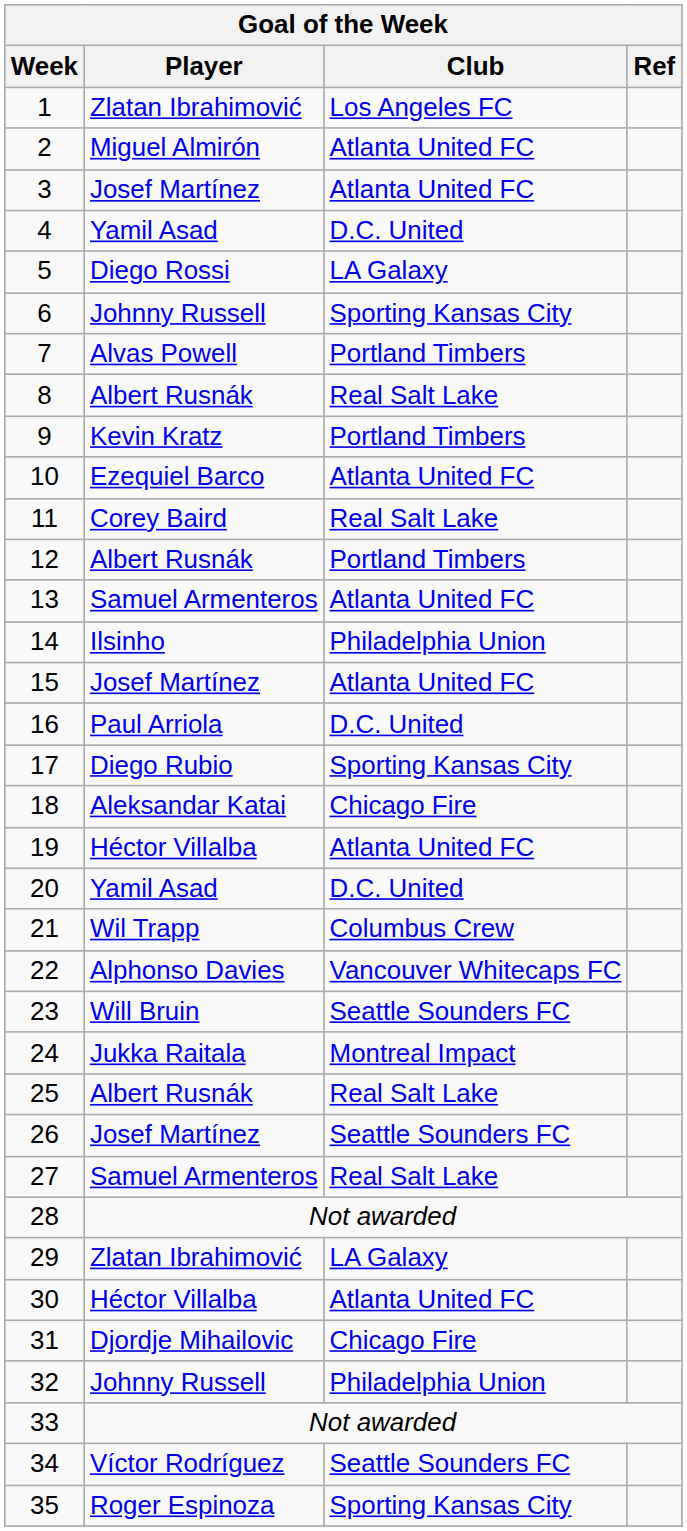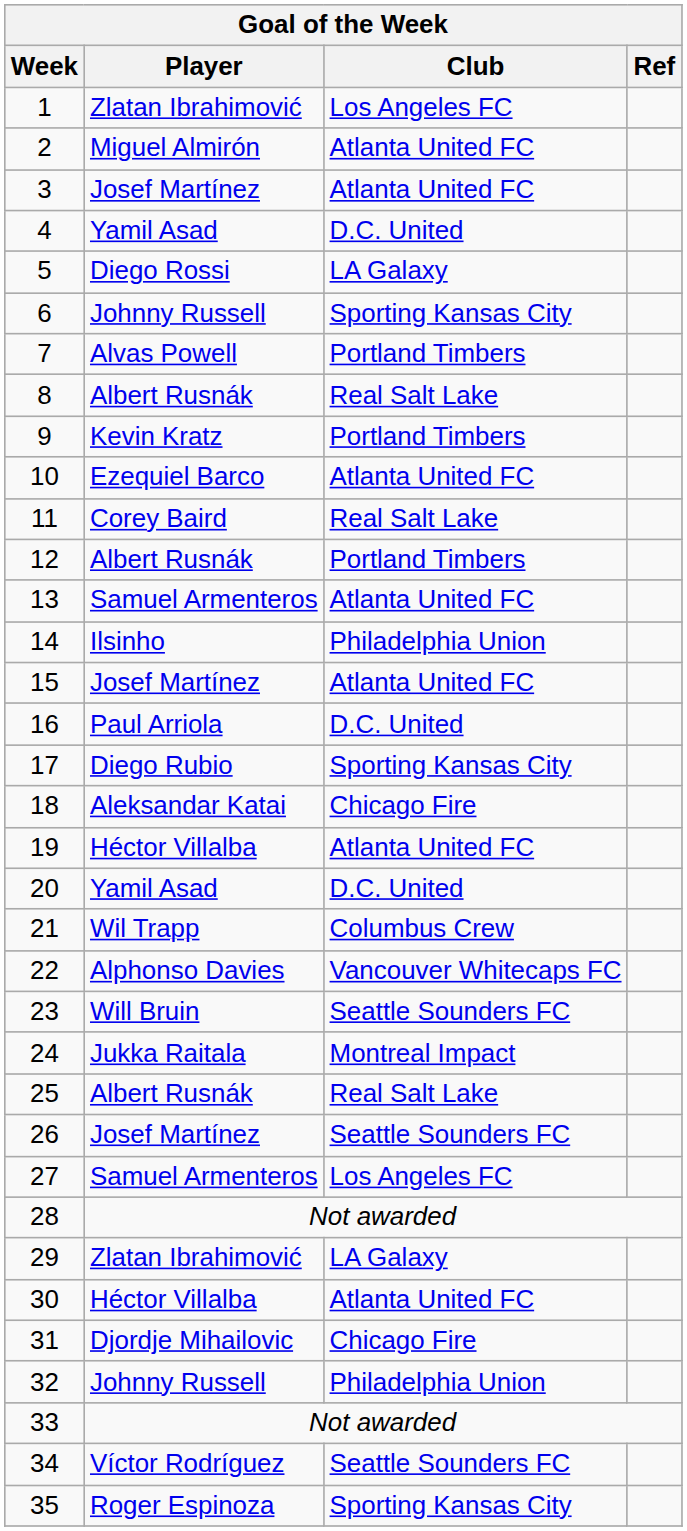 <table class="wikitable collapsible collapsed">
 <tr>
 <th colspan="4">Goal of the Week</th>
 </tr>
 <tr>
 <th>Week</th>
 <th>Player</th>
 <th>Club</th>
 <th>Ref</th>
 </tr>
 <tr>
 <td style="text-align: center;">1</td>
 <td> <a href='#'>Zlatan Ibrahimović</a></td>
 <td><a href='#'>Los Angeles FC</a></td>
 <td style="text-align: center;"></td>
 </tr>
 <tr>
 <td style="text-align: center;">2</td>
 <td> <a href='#'>Miguel Almirón</a></td>
 <td><a href='#'>Atlanta United FC</a></td>
 <td style="text-align: center;"></td>
 </tr>
 <tr>
 <td style="text-align: center;">3</td>
 <td> <a href='#'>Josef Martínez</a></td>
 <td><a href='#'>Atlanta United FC</a></td>
 <td style="text-align: center;"></td>
 </tr>
 <tr>
 <td style="text-align: center;">4</td>
 <td> <a href='#'>Yamil Asad</a></td>
 <td><a href='#'>D.C. United</a></td>
 <td style="text-align: center;"></td>
 </tr>
 <tr>
 <td style="text-align: center;">5</td>
 <td> <a href='#'>Diego Rossi</a></td>
 <td><a href='#'>LA Galaxy</a></td>
 <td style="text-align: center;"></td>
 </tr>
 <tr>
 <td style="text-align: center;">6</td>
 <td> <a href='#'>Johnny Russell</a></td>
 <td><a href='#'>Sporting Kansas City</a></td>
 <td style="text-align: center;"></td>
 </tr>
 <tr>
 <td style="text-align: center;">7</td>
 <td> <a href='#'>Alvas Powell</a></td>
 <td><a href='#'>Portland Timbers</a></td>
 <td style="text-align: center;"></td>
 </tr>
 <tr>
 <td style="text-align: center;">8</td>
 <td> <a href='#'>Albert Rusnák</a></td>
 <td><a href='#'>Real Salt Lake</a></td>
 <td style="text-align: center;"></td>
 </tr>
 <tr>
 <td style="text-align: center;">9</td>
 <td> <a href='#'>Kevin Kratz</a></td>
 <td><a href='#'>Portland Timbers</a></td>
 <td style="text-align: center;"></td>
 </tr>
 <tr>
 <td style="text-align: center;">10</td>
 <td> <a href='#'>Ezequiel Barco</a></td>
 <td><a href='#'>Atlanta United FC</a></td>
 <td style="text-align: center;"></td>
 </tr>
 <tr>
 <td style="text-align: center;">11</td>
 <td> <a href='#'>Corey Baird</a></td>
 <td><a href='#'>Real Salt Lake</a></td>
 <td style="text-align: center;"></td>
 </tr>
 <tr>
 <td style="text-align: center;">12</td>
 <td> <a href='#'>Albert Rusnák</a></td>
 <td><a href='#'>Portland Timbers</a></td>
 <td style="text-align: center;"></td>
 </tr>
 <tr>
 <td style="text-align: center;">13</td>
 <td> <a href='#'>Samuel Armenteros</a></td>
 <td><a href='#'>Atlanta United FC</a></td>
 <td style="text-align: center;"></td>
 </tr>
 <tr>
 <td style="text-align: center;">14</td>
 <td> <a href='#'>Ilsinho</a></td>
 <td><a href='#'>Philadelphia Union</a></td>
 <td style="text-align: center;"></td>
 </tr>
 <tr>
 <td style="text-align: center;">15</td>
 <td> <a href='#'>Josef Martínez</a></td>
 <td><a href='#'>Atlanta United FC</a></td>
 <td style="text-align: center;"></td>
 </tr>
 <tr>
 <td style="text-align: center;">16</td>
 <td> <a href='#'>Paul Arriola</a></td>
 <td><a href='#'>D.C. United</a></td>
 <td style="text-align: center;"></td>
 </tr>
 <tr>
 <td style="text-align: center;">17</td>
 <td> <a href='#'>Diego Rubio</a></td>
 <td><a href='#'>Sporting Kansas City</a></td>
 <td style="text-align: center;"></td>
 </tr>
 <tr>
 <td style="text-align: center;">18</td>
 <td> <a href='#'>Aleksandar Katai</a></td>
 <td><a href='#'>Chicago Fire</a></td>
 <td style="text-align: center;"></td>
 </tr>
 <tr>
 <td style="text-align: center;">19</td>
 <td> <a href='#'>Héctor Villalba</a></td>
 <td><a href='#'>Atlanta United FC</a></td>
 <td style="text-align: center;"></td>
 </tr>
 <tr>
 <td style="text-align: center;">20</td>
 <td> <a href='#'>Yamil Asad</a></td>
 <td><a href='#'>D.C. United</a></td>
 <td style="text-align: center;"></td>
 </tr>
 <tr>
 <td style="text-align: center;">21</td>
 <td> <a href='#'>Wil Trapp</a></td>
 <td><a href='#'>Columbus Crew</a></td>
 <td style="text-align: center;"></td>
 </tr>
 <tr>
 <td style="text-align: center;">22</td>
 <td> <a href='#'>Alphonso Davies</a></td>
 <td><a href='#'>Vancouver Whitecaps FC</a></td>
 <td style="text-align: center;"></td>
 </tr>
 <tr>
 <td style="text-align: center;">23</td>
 <td> <a href='#'>Will Bruin</a></td>
 <td><a href='#'>Seattle Sounders FC</a></td>
 <td style="text-align: center;"></td>
 </tr>
 <tr>
 <td style="text-align: center;">24</td>
 <td> <a href='#'>Jukka Raitala</a></td>
 <td><a href='#'>Montreal Impact</a></td>
 <td style="text-align: center;"></td>
 </tr>
 <tr>
 <td style="text-align: center;">25</td>
 <td> <a href='#'>Albert Rusnák</a></td>
 <td><a href='#'>Real Salt Lake</a></td>
 <td style="text-align: center;"></td>
 </tr>
 <tr>
 <td style="text-align: center;">26</td>
 <td> <a href='#'>Josef Martínez</a></td>
 <td><a href='#'>Seattle Sounders FC</a></td>
 <td style="text-align: center;"></td>
 </tr>
 <tr>
 <td style="text-align: center;">27</td>
 <td> <a href='#'>Samuel Armenteros</a></td>
-<td><a href='#'>Real Salt Lake</a></td>
+<td><a href='#'>Los Angeles FC</a></td>
 <td style="text-align: center;"></td>
 </tr>
 <tr>
 <td style="text-align: center;">28</td>
 <td colspan=3 style="text-align: center;"><em>Not awarded</em></td>
 </tr>
 <tr>
 <td style="text-align: center;">29</td>
 <td> <a href='#'>Zlatan Ibrahimović</a></td>
 <td><a href='#'>LA Galaxy</a></td>
 <td style="text-align: center;"></td>
 </tr>
 <tr>
 <td style="text-align: center;">30</td>
 <td> <a href='#'>Héctor Villalba</a></td>
 <td><a href='#'>Atlanta United FC</a></td>
 <td style="text-align: center;"></td>
 </tr>
 <tr>
 <td style="text-align: center;">31</td>
 <td> <a href='#'>Djordje Mihailovic</a></td>
 <td><a href='#'>Chicago Fire</a></td>
 <td style="text-align: center;"></td>
 </tr>
 <tr>
 <td style="text-align: center;">32</td>
 <td> <a href='#'>Johnny Russell</a></td>
 <td><a href='#'>Philadelphia Union</a></td>
 <td style="text-align: center;"></td>
 </tr>
 <tr>
 <td style="text-align: center;">33</td>
 <td colspan=3 style="text-align: center;"><em>Not awarded</em></td>
 </tr>
 <tr>
 <td style="text-align: center;">34</td>
 <td> <a href='#'>Víctor Rodríguez</a></td>
 <td><a href='#'>Seattle Sounders FC</a></td>
 <td style="text-align: center;"></td>
 </tr>
 <tr>
 <td style="text-align: center;">35</td>
 <td> <a href='#'>Roger Espinoza</a></td>
 <td><a href='#'>Sporting Kansas City</a></td>
 <td style="text-align: center;"></td>
 </tr>
 </table>
